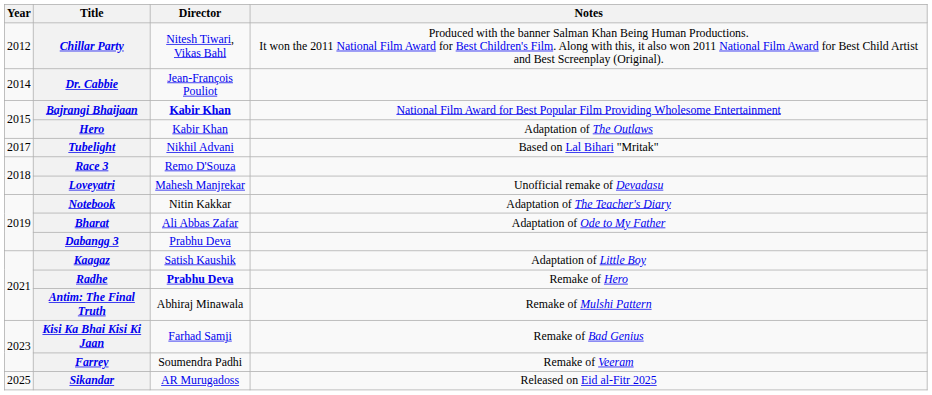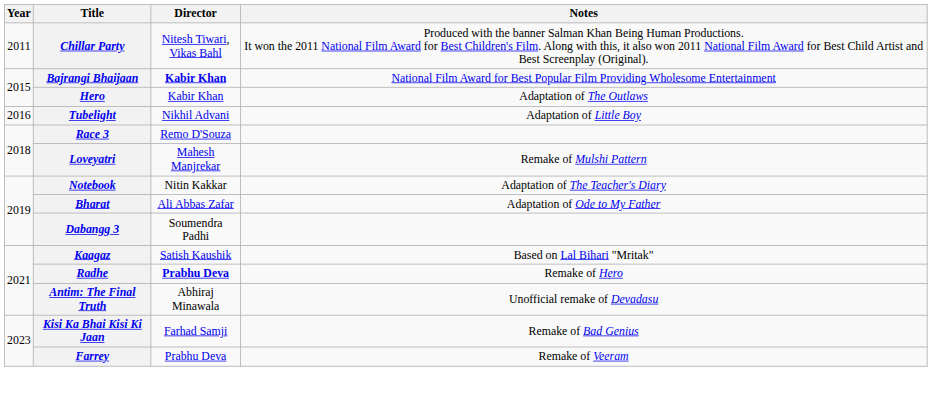 <table class="wikitable plainrowheaders sortable" style=" text-align: center;">
 <tr>
 <th scope="col">Year</th>
 <th scope="col">Title</th>
 <th scope="col">Director</th>
 <th scope="col" class="unsortable">Notes</th>
 </tr>
 <tr>
-<td>2012</td>
+<td>2011</td>
 <th scope="row"><em><a href='#'>Chillar Party</a></em></th>
 <td><a href='#'>Nitesh Tiwari</a>, <br><a href='#'>Vikas Bahl</a></td>
 <td>Produced with the banner Salman Khan Being Human Productions. <br>It won the  2011 <a href='#'>National Film Award</a> for <a href='#'>Best Children's Film</a>. Along with this, it also won 2011 <a href='#'>National Film Award</a> for Best Child Artist and Best Screenplay (Original).</td>
-</tr>
-<tr>
-<td>2014</td>
-<th scope="row"><em><a href='#'>Dr. Cabbie</a></em></th>
-<td><a href='#'>Jean-François Pouliot</a></td>
-<td></td>
 </tr>
 <tr>
 <td rowspan="2">2015</td>
 <th scope="row"><em><a href='#'>Bajrangi Bhaijaan</a></em></th>
 <td><strong><a href='#'>Kabir Khan</a></strong></td>
 <td><a href='#'>National Film Award for Best Popular Film Providing Wholesome Entertainment</a></td>
 </tr>
 <tr>
 <th scope="row"><em><a href='#'>Hero</a></em></th>
 <td><a href='#'>Kabir Khan</a></td>
 <td>Adaptation of <em><a href='#'>The Outlaws</a></em></td>
 </tr>
 <tr>
-<td>2017</td>
+<td>2016</td>
 <th scope="row"><em><a href='#'>Tubelight</a></em></th>
 <td><a href='#'>Nikhil Advani</a></td>
-<td>Based on <a href='#'>Lal Bihari</a> "Mritak"</td>
+<td>Adaptation of <em><a href='#'>Little Boy</a></em></td>
 </tr>
 <tr>
 <td rowspan="2">2018</td>
 <th scope="row"><em><a href='#'>Race 3</a></em></th>
 <td><a href='#'>Remo D'Souza</a></td>
 <td></td>
 </tr>
 <tr>
 <th scope="row"><em><a href='#'>Loveyatri</a></em></th>
 <td><a href='#'>Mahesh Manjrekar</a></td>
-<td>Unofficial remake of <em><a href='#'>Devadasu</a></em></td>
+<td>Remake of <em><a href='#'>Mulshi Pattern</a></em></td>
 </tr>
 <tr>
 <td rowspan="3">2019</td>
 <th scope= "row"><em><a href='#'>Notebook</a></em></th>
 <td>Nitin Kakkar</td>
 <td>Adaptation of <em><a href='#'>The Teacher's Diary</a></em></td>
 </tr>
 <tr>
 <th scope= "row"><em><a href='#'>Bharat</a></em></th>
 <td><a href='#'>Ali Abbas Zafar</a></td>
 <td>Adaptation of <em><a href='#'>Ode to My Father</a></em></td>
 </tr>
 <tr>
 <th scope= "row"><em><a href='#'>Dabangg 3</a></em></th>
-<td><a href='#'>Prabhu Deva</a></td>
+<td>Soumendra Padhi</td>
 <td></td>
 </tr>
 <tr>
 <td rowspan="3">2021</td>
 <th scope="row"><em><a href='#'>Kaagaz</a></em></th>
 <td><a href='#'>Satish Kaushik</a></td>
-<td>Adaptation of <em><a href='#'>Little Boy</a></em></td>
+<td>Based on <a href='#'>Lal Bihari</a> "Mritak"</td>
 </tr>
 <tr>
 <th scope="row"><em><a href='#'>Radhe</a></em></th>
 <td><strong><a href='#'>Prabhu Deva</a></strong></td>
 <td>Remake of <em><a href='#'>Hero</a></em></td>
 </tr>
 <tr>
 <th scope="row"><em><a href='#'>Antim: The Final Truth</a></em></th>
 <td>Abhiraj Minawala</td>
-<td>Remake of <em><a href='#'>Mulshi Pattern</a></em></td>
+<td>Unofficial remake of <em><a href='#'>Devadasu</a></em></td>
 </tr>
 <tr>
 <td rowspan="2">2023</td>
 <th scope="row"><em><a href='#'>Kisi Ka Bhai Kisi Ki Jaan</a></em></th>
 <td><a href='#'>Farhad Samji</a></td>
 <td>Remake of <em><a href='#'>Bad Genius</a></em></td>
 </tr>
 <tr>
 <th scope="row"><em><a href='#'>Farrey</a></em></th>
-<td>Soumendra Padhi</td>
+<td><a href='#'>Prabhu Deva</a></td>
 <td>Remake of <em><a href='#'>Veeram</a></em></td>
 </tr>
-<tr>
-<td>2025</td>
-<th scope="row"><em><a href='#'>Sikandar</a></em></th>
-<td><a href='#'>AR Murugadoss</a></td>
-<td>Released on <a href='#'>Eid al-Fitr 2025</a></td>
-</tr>
 </table>
